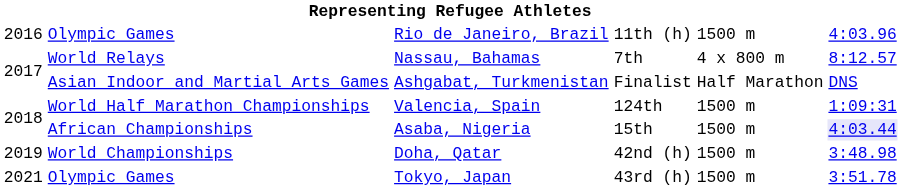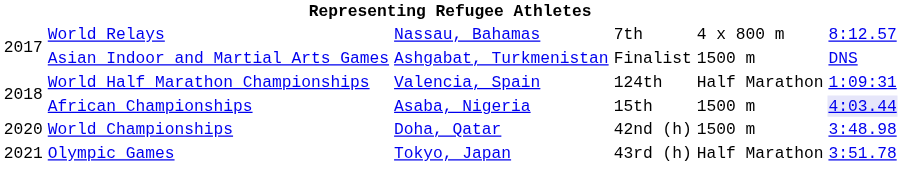 <table>
 <tr>
 <th colspan="6">Representing Refugee Athletes</th>
-</tr>
-<tr>
-<td>2016</td>
-<td><a href='#'>Olympic Games</a></td>
-<td><a href='#'>Rio de Janeiro, Brazil</a></td>
-<td>11th (h)</td>
-<td>1500 m</td>
-<td><a href='#'>4:03.96</a></td>
 </tr>
 <tr>
 <td rowspan=2>2017</td>
 <td><a href='#'>World Relays</a></td>
 <td><a href='#'>Nassau, Bahamas</a></td>
 <td>7th</td>
 <td>4 x 800 m</td>
 <td><a href='#'>8:12.57</a></td>
 </tr>
 <tr>
 <td><a href='#'>Asian Indoor and Martial Arts Games</a></td>
 <td><a href='#'>Ashgabat, Turkmenistan</a></td>
 <td>Finalist</td>
-<td>Half Marathon</td>
+<td>1500 m</td>
 <td><a href='#'>DNS</a></td>
 </tr>
 <tr>
 <td rowspan=2>2018</td>
 <td><a href='#'>World Half Marathon Championships</a></td>
 <td><a href='#'>Valencia, Spain</a></td>
 <td>124th</td>
-<td>1500 m</td>
+<td>Half Marathon</td>
 <td><a href='#'>1:09:31</a></td>
 </tr>
 <tr>
 <td><a href='#'>African Championships</a></td>
 <td><a href='#'>Asaba, Nigeria</a></td>
 <td>15th</td>
 <td>1500 m</td>
 <td style="background: lavender;"><a href='#'>4:03.44</a></td>
 </tr>
 <tr>
-<td>2019</td>
+<td>2020</td>
 <td><a href='#'>World Championships</a></td>
 <td><a href='#'>Doha, Qatar</a></td>
 <td>42nd (h)</td>
 <td>1500 m</td>
 <td><a href='#'>3:48.98</a></td>
 </tr>
 <tr>
 <td>2021</td>
 <td><a href='#'>Olympic Games</a></td>
 <td><a href='#'>Tokyo, Japan</a></td>
 <td>43rd (h)</td>
-<td>1500 m</td>
+<td>Half Marathon</td>
 <td><a href='#'>3:51.78</a></td>
 </tr>
 </table>
